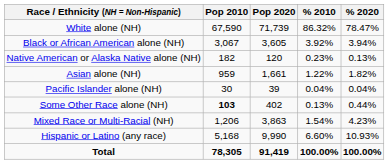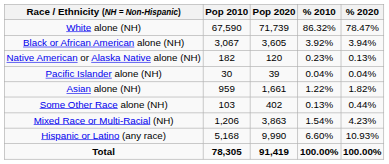 <table class="wikitable" style="text-align:center;">
 <tr>
 <th>Race / Ethnicity <small>(<em>NH = Non-Hispanic</em>)</small></th>
 <th>Pop 2010</th>
 <th>Pop 2020</th>
 <th>% 2010</th>
 <th>% 2020</th>
 </tr>
 <tr>
 <td><a href='#'>White</a> alone (NH)</td>
 <td>67,590</td>
 <td>71,739</td>
 <td>86.32%</td>
 <td>78.47%</td>
 </tr>
 <tr>
 <td><a href='#'>Black or African American</a> alone (NH)</td>
 <td>3,067</td>
 <td>3,605</td>
 <td>3.92%</td>
 <td>3.94%</td>
 </tr>
 <tr>
 <td><a href='#'>Native American</a> or <a href='#'>Alaska Native</a> alone (NH)</td>
 <td>182</td>
 <td>120</td>
 <td>0.23%</td>
 <td>0.13%</td>
 </tr>
 <tr>
+<td><a href='#'>Pacific Islander</a> alone (NH)</td>
+<td>30</td>
+<td>39</td>
+<td>0.04%</td>
+<td>0.04%</td>
+</tr>
+<tr>
 <td><a href='#'>Asian</a> alone (NH)</td>
 <td>959</td>
 <td>1,661</td>
 <td>1.22%</td>
 <td>1.82%</td>
 </tr>
 <tr>
-<td><a href='#'>Pacific Islander</a> alone (NH)</td>
-<td>30</td>
-<td>39</td>
-<td>0.04%</td>
-<td>0.04%</td>
-</tr>
-<tr>
 <td><a href='#'>Some Other Race</a> alone (NH)</td>
-<td><strong>103</strong></td>
+<td>103</td>
 <td>402</td>
 <td>0.13%</td>
 <td>0.44%</td>
 </tr>
 <tr>
 <td><a href='#'>Mixed Race or Multi-Racial</a> (NH)</td>
 <td>1,206</td>
 <td>3,863</td>
 <td>1.54%</td>
 <td>4.23%</td>
 </tr>
 <tr>
 <td><a href='#'>Hispanic or Latino</a> (any race)</td>
 <td>5,168</td>
 <td>9,990</td>
 <td>6.60%</td>
 <td>10.93%</td>
 </tr>
 <tr>
 <td><strong>Total</strong></td>
 <td><strong>78,305</strong></td>
 <td><strong>91,419</strong></td>
 <td><strong>100.00%</strong></td>
 <td><strong>100.00%</strong></td>
 </tr>
 </table>
